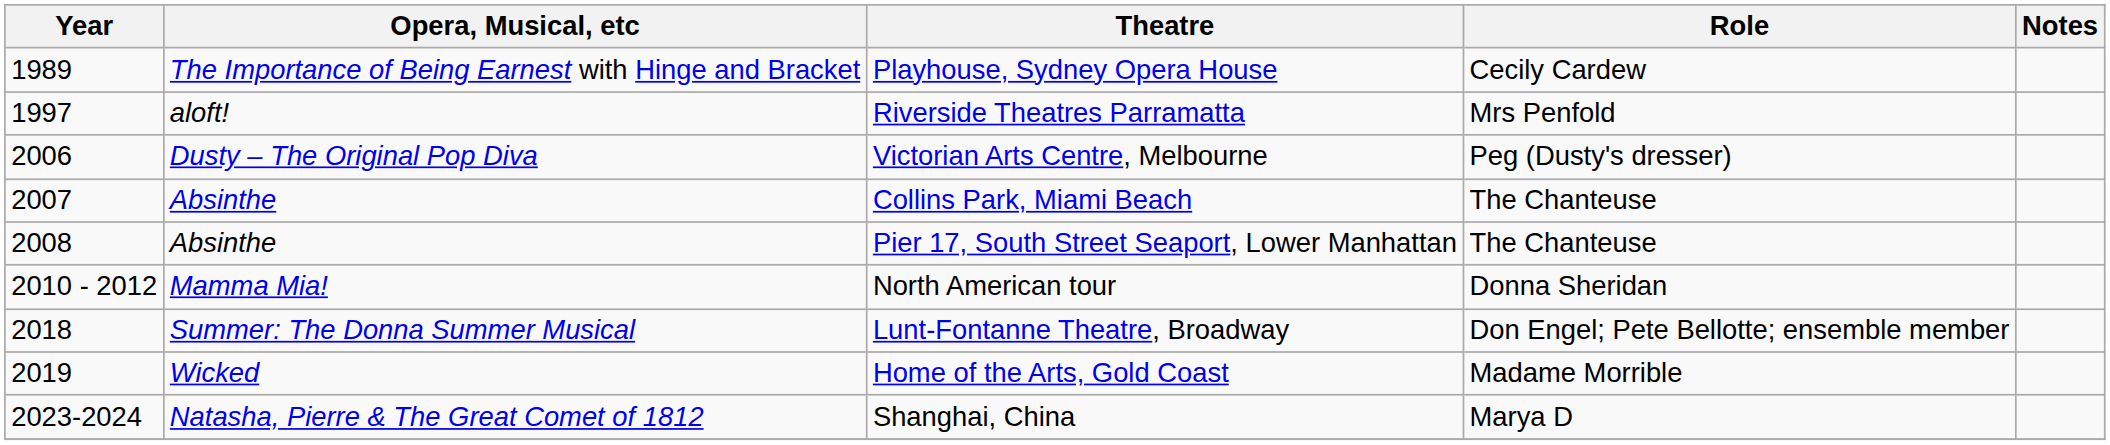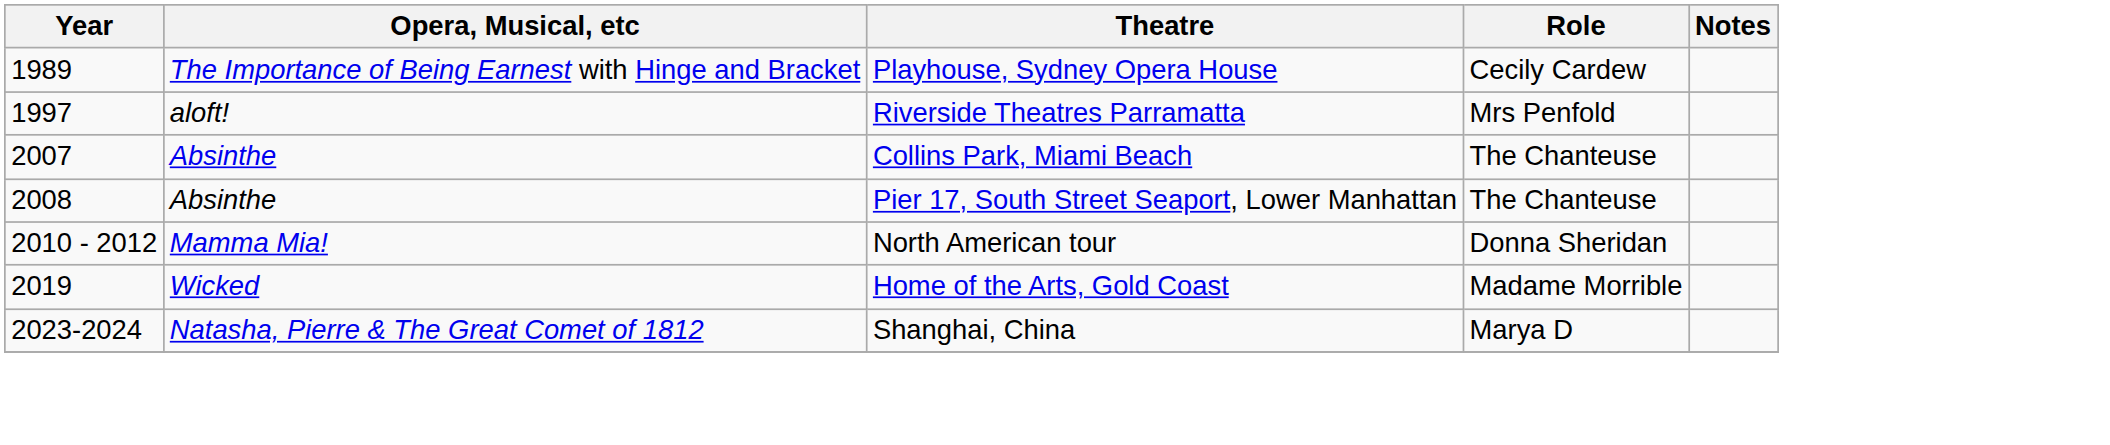 <table class="wikitable sortable">
 <tr>
 <th>Year</th>
 <th>Opera, Musical, etc</th>
 <th>Theatre</th>
 <th>Role</th>
 <th>Notes</th>
 </tr>
 <tr>
 <td>1989</td>
 <td><em><a href='#'>The Importance of Being Earnest</a></em> with <a href='#'>Hinge and Bracket</a></td>
 <td><a href='#'>Playhouse, Sydney Opera House</a></td>
 <td>Cecily Cardew</td>
 <td></td>
 </tr>
 <tr>
 <td>1997</td>
 <td><em>aloft!</em></td>
 <td><a href='#'>Riverside Theatres Parramatta</a></td>
 <td>Mrs Penfold</td>
-<td></td>
-</tr>
-<tr>
-<td>2006</td>
-<td><em><a href='#'>Dusty – The Original Pop Diva</a></em></td>
-<td><a href='#'>Victorian Arts Centre</a>, Melbourne</td>
-<td>Peg (Dusty's dresser)</td>
 <td></td>
 </tr>
 <tr>
 <td>2007</td>
 <td><em><a href='#'>Absinthe</a></em></td>
 <td><a href='#'>Collins Park, Miami Beach</a></td>
 <td>The Chanteuse</td>
 <td></td>
 </tr>
 <tr>
 <td>2008</td>
 <td><em>Absinthe</em></td>
 <td><a href='#'>Pier 17, South Street Seaport</a>, Lower Manhattan</td>
 <td>The Chanteuse</td>
 <td></td>
 </tr>
 <tr>
 <td>2010 - 2012</td>
 <td><em><a href='#'>Mamma Mia!</a></em></td>
 <td>North American tour</td>
 <td>Donna Sheridan</td>
 <td></td>
 </tr>
 <tr>
-<td>2018</td>
-<td><em><a href='#'>Summer: The Donna Summer Musical</a></em></td>
-<td><a href='#'>Lunt-Fontanne Theatre</a>, Broadway</td>
-<td>Don Engel; Pete Bellotte; ensemble member</td>
-<td></td>
-</tr>
-<tr>
 <td>2019</td>
 <td><em><a href='#'>Wicked</a></em></td>
 <td><a href='#'>Home of the Arts, Gold Coast</a></td>
 <td>Madame Morrible</td>
 <td></td>
 </tr>
 <tr>
 <td>2023-2024</td>
 <td><em><a href='#'>Natasha, Pierre & The Great Comet of 1812</a></em></td>
 <td>Shanghai, China</td>
 <td>Marya D</td>
 <td></td>
 </tr>
 <tr>
 </tr>
 </table>
